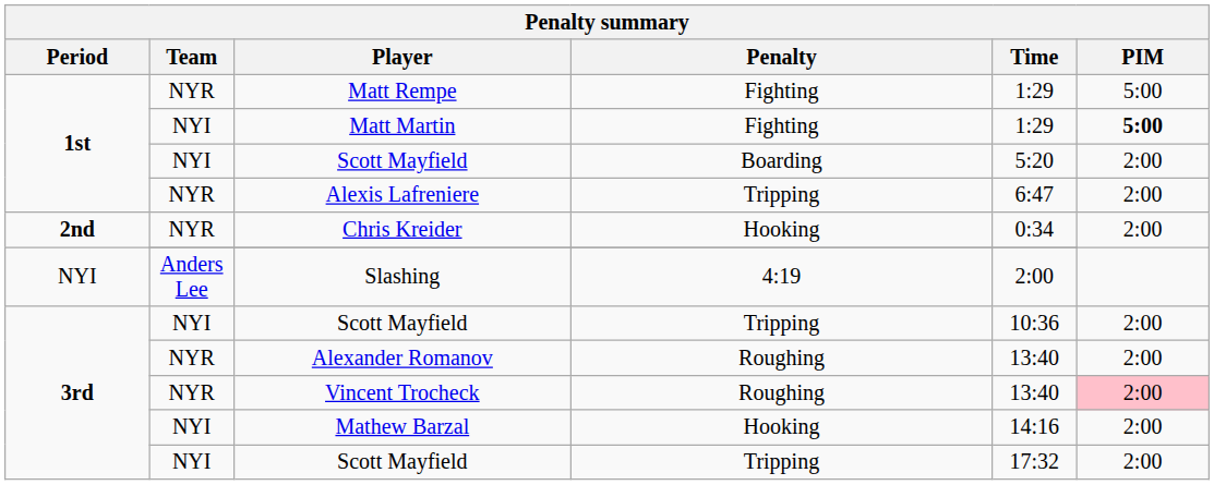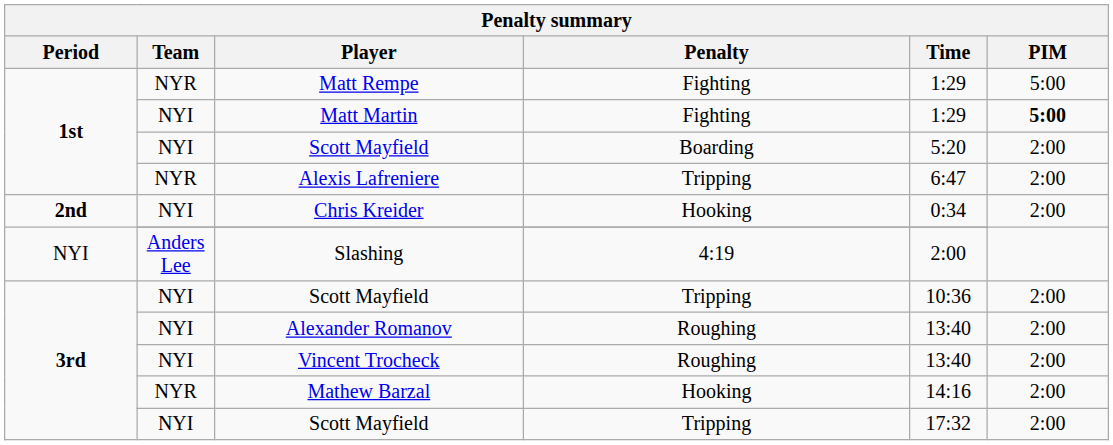 <table style="width:100%;" class="wikitable">
 <tr>
 <th colspan=6>Penalty summary</th>
 </tr>
 <tr>
 <th style="width:12%;">Period</th>
 <th style="width:7%;">Team</th>
 <th style="width:28%;">Player</th>
 <th style="width:35%;">Penalty</th>
 <th style="width:7%;">Time</th>
 <th style="width:11%;">PIM</th>
 </tr>
 <tr>
 <td style="text-align:center;" rowspan="4"><strong>1st</strong></td>
 <td align=center>NYR</td>
 <td align=center><a href='#'>Matt Rempe</a></td>
 <td align=center>Fighting</td>
 <td align=center>1:29</td>
 <td align=center>5:00</td>
 </tr>
 <tr style="text-align:center;">
 <td align=center>NYI</td>
 <td align=center><a href='#'>Matt Martin</a></td>
 <td align=center>Fighting</td>
 <td align=center>1:29</td>
 <td align=center><strong>5:00</strong></td>
 </tr>
 <tr style="text-align:center;">
 <td align=center>NYI</td>
 <td align=center><a href='#'>Scott Mayfield</a></td>
 <td align=center>Boarding</td>
 <td align=center>5:20</td>
 <td align=center>2:00</td>
 </tr>
 <tr style="text-align:center;">
 <td align=center>NYR</td>
 <td align=center><a href='#'>Alexis Lafreniere</a></td>
 <td align=center>Tripping</td>
 <td align=center>6:47</td>
 <td align=center>2:00</td>
 </tr>
 <tr>
 <td style="text-align:center;" rowspan="2"><strong>2nd</strong></td>
-<td align=center>NYR</td>
+<td align=center>NYI</td>
 <td align=center><a href='#'>Chris Kreider</a></td>
 <td align=center>Hooking</td>
 <td align=center>0:34</td>
 <td align=center>2:00</td>
 </tr>
 <tr>
 </tr>
 <tr style="text-align:center;">
 <td align=center>NYI</td>
 <td align=center><a href='#'>Anders Lee</a></td>
 <td align=center>Slashing</td>
 <td align=center>4:19</td>
 <td align=center>2:00</td>
 </tr>
 <tr>
 <td style="text-align:center;" rowspan="5"><strong>3rd</strong></td>
 <td align=center>NYI</td>
 <td align=center>Scott Mayfield</td>
 <td align=center>Tripping</td>
 <td align=center>10:36</td>
 <td align=center>2:00</td>
 </tr>
 <tr style="text-align:center;">
-<td align=center>NYR</td>
+<td align=center>NYI</td>
 <td align=center><a href='#'>Alexander Romanov</a></td>
 <td align=center>Roughing</td>
 <td align=center>13:40</td>
 <td align=center>2:00</td>
 </tr>
 <tr style="text-align:center;">
-<td align=center>NYR</td>
+<td align=center>NYI</td>
 <td align=center><a href='#'>Vincent Trocheck</a></td>
 <td align=center>Roughing</td>
 <td align=center>13:40</td>
-<td align=center style="background: pink;">2:00</td>
+<td align=center>2:00</td>
 </tr>
 <tr style="text-align:center;">
-<td align=center>NYI</td>
+<td align=center>NYR</td>
 <td align=center><a href='#'>Mathew Barzal</a></td>
 <td align=center>Hooking</td>
 <td align=center>14:16</td>
 <td align=center>2:00</td>
 </tr>
 <tr style="text-align:center;">
 <td align=center>NYI</td>
 <td align=center>Scott Mayfield</td>
 <td align=center>Tripping</td>
 <td align=center>17:32</td>
 <td align=center>2:00</td>
 </tr>
 </table>
